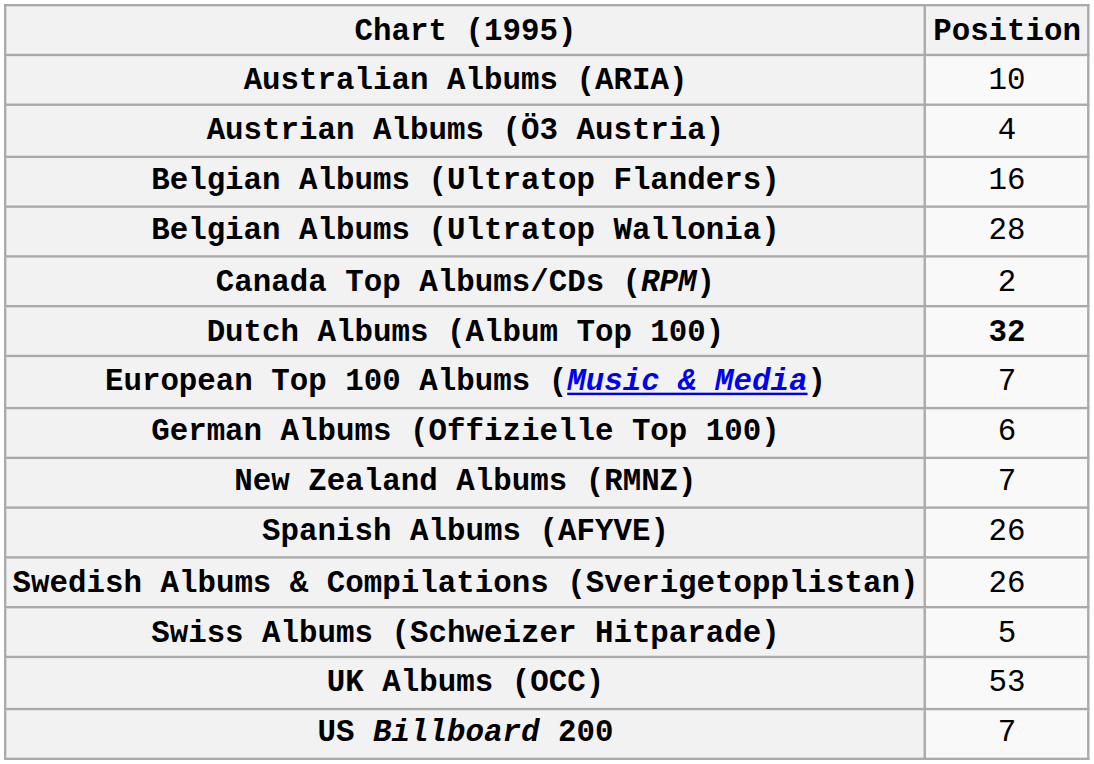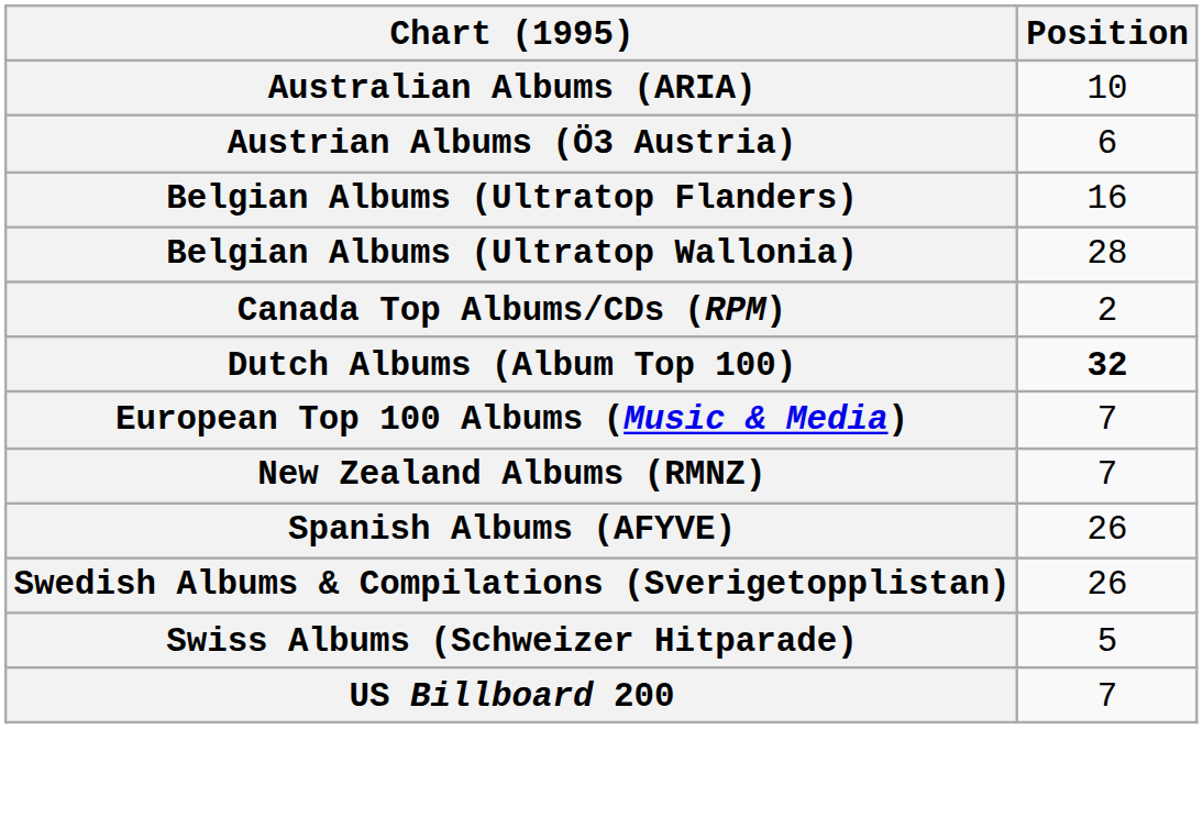 <table class="wikitable sortable plainrowheaders">
 <tr>
 <th>Chart (1995)</th>
 <th>Position</th>
 </tr>
 <tr>
 <th scope="row">Australian Albums (ARIA)</th>
 <td align="center">10</td>
 </tr>
 <tr>
 <th scope="row">Austrian Albums (Ö3 Austria)</th>
-<td align="center">4</td>
+<td align="center">6</td>
 </tr>
 <tr>
 <th scope="row">Belgian Albums (Ultratop Flanders)</th>
 <td align="center">16</td>
 </tr>
 <tr>
 <th scope="row">Belgian Albums (Ultratop Wallonia)</th>
 <td align="center">28</td>
 </tr>
 <tr>
 <th scope="row">Canada Top Albums/CDs (<em>RPM</em>)</th>
 <td align="center">2</td>
 </tr>
 <tr>
 <th scope="row">Dutch Albums (Album Top 100)</th>
 <td align="center"><strong>32</strong></td>
 </tr>
 <tr>
 <th scope="row">European Top 100 Albums (<em><a href='#'>Music & Media</a></em>)</th>
 <td align="center">7</td>
 </tr>
 <tr>
-<th scope="row">German Albums (Offizielle Top 100)</th>
-<td align="center">6</td>
-</tr>
-<tr>
 <th scope="row">New Zealand Albums (RMNZ)</th>
 <td align="center">7</td>
 </tr>
 <tr>
 <th scope="row">Spanish Albums (AFYVE)</th>
 <td align="center">26</td>
 </tr>
 <tr>
 <th scope="row">Swedish Albums & Compilations (Sverigetopplistan)</th>
 <td align="center">26</td>
 </tr>
 <tr>
 <th scope="row">Swiss Albums (Schweizer Hitparade)</th>
 <td align="center">5</td>
 </tr>
 <tr>
-<th scope="row">UK Albums (OCC)</th>
-<td align="center">53</td>
-</tr>
-<tr>
 <th scope="row">US <em>Billboard</em> 200</th>
 <td align="center">7</td>
 </tr>
 </table>
